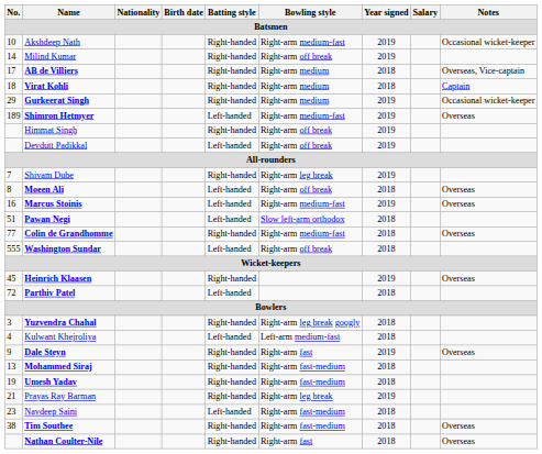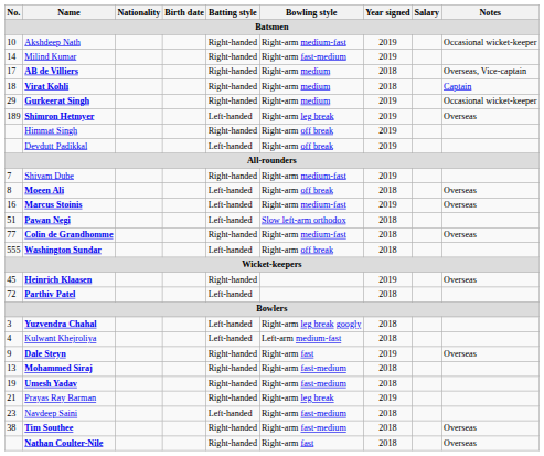 <table class="wikitable"  style="font-size:85%;">
 <tr>
 <th>No.</th>
 <th>Name</th>
 <th>Nationality</th>
 <th>Birth date</th>
 <th>Batting style</th>
 <th>Bowling style</th>
 <th>Year signed</th>
 <th>Salary</th>
 <th>Notes</th>
 </tr>
 <tr>
 <th colspan="9" style="background:#dcdcdc; text-align:center;">Batsmen</th>
 </tr>
 <tr>
 <td>10</td>
 <td><a href='#'>Akshdeep Nath</a></td>
 <td></td>
 <td></td>
 <td>Right-handed</td>
 <td>Right-arm <a href='#'>medium-fast</a></td>
 <td style="text-align:center;">2019</td>
 <td style="text-align:right;"></td>
 <td>Occasional wicket-keeper</td>
 </tr>
 <tr>
 <td>14</td>
 <td><a href='#'>Milind Kumar</a></td>
 <td></td>
 <td></td>
 <td>Right-handed</td>
-<td>Right-arm <a href='#'>off break</a></td>
+<td>Right-arm <a href='#'>fast-medium</a></td>
 <td style="text-align:center;">2019</td>
 <td style="text-align:right;"></td>
 <td></td>
 </tr>
 <tr>
 <td>17</td>
 <td><strong><a href='#'>AB de Villiers</a></strong></td>
 <td></td>
 <td></td>
 <td>Right-handed</td>
 <td>Right-arm <a href='#'>medium</a></td>
 <td style="text-align:center;">2018</td>
 <td style="text-align:right;"></td>
 <td>Overseas, Vice-captain</td>
 </tr>
 <tr>
 <td>18</td>
 <td><strong><a href='#'>Virat Kohli</a></strong></td>
 <td></td>
 <td></td>
 <td>Right-handed</td>
 <td>Right-arm <a href='#'>medium</a></td>
 <td style="text-align:center;">2018</td>
 <td style="text-align:right;"></td>
 <td><a href='#'>Captain</a></td>
 </tr>
 <tr>
 <td>29</td>
 <td><strong><a href='#'>Gurkeerat Singh</a></strong></td>
 <td></td>
 <td></td>
 <td>Right-handed</td>
 <td>Right-arm <a href='#'>medium</a></td>
 <td style="text-align:center;">2019</td>
 <td style="text-align:right;"></td>
 <td>Occasional wicket-keeper</td>
 </tr>
 <tr>
 <td>189</td>
 <td><strong><a href='#'>Shimron Hetmyer</a></strong></td>
 <td></td>
 <td></td>
 <td>Left-handed</td>
-<td>Right-arm <a href='#'>medium-fast</a></td>
+<td>Right-arm <a href='#'>leg break</a></td>
 <td style="text-align:center;">2019</td>
 <td style="text-align:right;"></td>
 <td>Overseas</td>
 </tr>
 <tr>
 <td></td>
 <td><a href='#'>Himmat Singh</a></td>
 <td></td>
 <td></td>
 <td>Right-handed</td>
 <td>Right-arm <a href='#'>off break</a></td>
 <td style="text-align:center;">2019</td>
 <td style="text-align:right;"></td>
 <td></td>
 </tr>
 <tr>
 <td></td>
 <td><a href='#'>Devdutt Padikkal</a></td>
 <td></td>
 <td></td>
 <td>Left-handed</td>
 <td>Right-arm <a href='#'>off break</a></td>
 <td style="text-align:center;">2019</td>
 <td style="text-align:right;"></td>
 <td></td>
 </tr>
 <tr>
 <th colspan="9"  style="background:#dcdcdc; text-align:center;">All-rounders</th>
 </tr>
 <tr>
 <td>7</td>
 <td><a href='#'>Shivam Dube</a></td>
 <td></td>
 <td></td>
 <td>Right-handed</td>
-<td>Right-arm <a href='#'>leg break</a></td>
+<td>Right-arm <a href='#'>medium-fast</a></td>
 <td style="text-align:center;">2019</td>
 <td style="text-align:right;"></td>
 <td></td>
 </tr>
 <tr>
 <td>8</td>
 <td><strong><a href='#'>Moeen Ali</a></strong></td>
 <td></td>
 <td></td>
 <td>Left-handed</td>
 <td>Right-arm <a href='#'>off break</a></td>
 <td style="text-align:center;">2018</td>
 <td style="text-align:right;"></td>
 <td>Overseas</td>
 </tr>
 <tr>
 <td>16</td>
 <td><strong><a href='#'>Marcus Stoinis</a></strong></td>
 <td></td>
 <td></td>
 <td>Left-handed</td>
 <td>Right-arm <a href='#'>medium-fast</a></td>
 <td style="text-align:center;">2019</td>
 <td style="text-align:right;"></td>
 <td>Overseas</td>
 </tr>
 <tr>
 <td>51</td>
 <td><strong><a href='#'>Pawan Negi</a></strong></td>
 <td></td>
 <td></td>
 <td>Left-handed</td>
 <td><a href='#'>Slow left-arm orthodox</a></td>
 <td style="text-align:center;">2018</td>
 <td style="text-align:right;"></td>
 <td></td>
 </tr>
 <tr>
 <td>77</td>
 <td><strong><a href='#'>Colin de Grandhomme</a></strong></td>
 <td></td>
 <td></td>
 <td>Right-handed</td>
 <td>Right-arm <a href='#'>medium-fast</a></td>
 <td style="text-align:center;">2018</td>
 <td style="text-align:right;"></td>
 <td>Overseas</td>
 </tr>
 <tr>
 <td>555</td>
 <td><strong><a href='#'>Washington Sundar</a></strong></td>
 <td></td>
 <td></td>
 <td>Left-handed</td>
 <td>Right-arm <a href='#'>off break</a></td>
 <td style="text-align:center;">2018</td>
 <td style="text-align:right;"></td>
 <td></td>
 </tr>
 <tr>
 <th colspan="9"  style="background:#dcdcdc; text-align:center;">Wicket-keepers</th>
 </tr>
 <tr>
 <td>45</td>
 <td><strong><a href='#'>Heinrich Klaasen</a></strong></td>
 <td></td>
 <td></td>
 <td>Right-handed</td>
 <td></td>
 <td style="text-align:center;">2019</td>
 <td style="text-align:right;"></td>
 <td>Overseas</td>
 </tr>
 <tr>
 <td>72</td>
 <td><strong><a href='#'>Parthiv Patel</a></strong></td>
 <td></td>
 <td></td>
 <td>Left-handed</td>
 <td></td>
 <td style="text-align:center;">2018</td>
 <td style="text-align:right;"></td>
 <td></td>
 </tr>
 <tr>
 <th colspan="9"  style="background:#dcdcdc; text-align:center;">Bowlers</th>
 </tr>
 <tr>
 <td>3</td>
 <td><strong><a href='#'>Yuzvendra Chahal</a></strong></td>
 <td></td>
 <td></td>
-<td>Right-handed</td>
+<td>Left-handed</td>
 <td>Right-arm <a href='#'>leg break</a> <a href='#'>googly</a></td>
 <td style="text-align:center;">2018</td>
 <td style="text-align:right;"></td>
 <td></td>
 </tr>
 <tr>
 <td>4</td>
 <td><a href='#'>Kulwant Khejroliya</a></td>
 <td></td>
 <td></td>
 <td>Left-handed</td>
 <td>Left-arm <a href='#'>medium-fast</a></td>
 <td style="text-align:center;">2018</td>
 <td style="text-align:right;"></td>
 <td></td>
 </tr>
 <tr>
 <td>9</td>
 <td><strong><a href='#'>Dale Steyn</a></strong></td>
 <td></td>
 <td></td>
 <td>Right-handed</td>
 <td>Right-arm <a href='#'>fast</a></td>
 <td style="text-align:center;">2019</td>
 <td style="text-align:right;"></td>
 <td>Overseas</td>
 </tr>
 <tr>
 <td>13</td>
 <td><strong><a href='#'>Mohammed Siraj</a></strong></td>
 <td></td>
 <td></td>
 <td>Right-handed</td>
 <td>Right-arm <a href='#'>fast-medium</a></td>
 <td style="text-align:center;">2018</td>
 <td style="text-align:right;"></td>
 <td></td>
 </tr>
 <tr>
 <td>19</td>
 <td><strong><a href='#'>Umesh Yadav</a></strong></td>
 <td></td>
 <td></td>
 <td>Right-handed</td>
 <td>Right-arm <a href='#'>fast-medium</a></td>
 <td style="text-align:center;">2018</td>
 <td style="text-align:right;"></td>
 <td></td>
 </tr>
 <tr>
 <td>21</td>
 <td><a href='#'>Prayas Ray Barman</a></td>
 <td></td>
 <td></td>
 <td>Right-handed</td>
 <td>Right-arm <a href='#'>leg break</a></td>
 <td style="text-align:center;">2019</td>
 <td style="text-align:right;"></td>
 <td></td>
 </tr>
 <tr>
 <td>23</td>
 <td><a href='#'>Navdeep Saini</a></td>
 <td></td>
 <td></td>
 <td>Left-handed</td>
 <td>Right-arm <a href='#'>fast-medium</a></td>
 <td style="text-align:center;">2018</td>
 <td style="text-align:right;"></td>
 <td></td>
 </tr>
 <tr>
 <td>38</td>
 <td><strong><a href='#'>Tim Southee</a></strong></td>
 <td></td>
 <td></td>
 <td>Right-handed</td>
 <td>Right-arm <a href='#'>fast-medium</a></td>
 <td style="text-align:center;">2018</td>
 <td style="text-align:right;"></td>
 <td>Overseas</td>
 </tr>
 <tr>
 <td></td>
 <td><strong><a href='#'>Nathan Coulter-Nile</a></strong></td>
 <td></td>
 <td></td>
 <td>Right-handed</td>
 <td>Right-arm <a href='#'>fast</a></td>
 <td style="text-align:center;">2018</td>
 <td style="text-align:right;"></td>
 <td>Overseas</td>
 </tr>
 </table>
